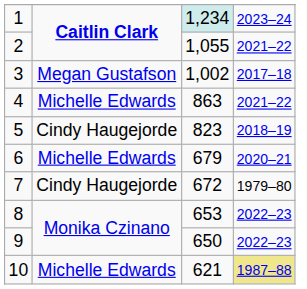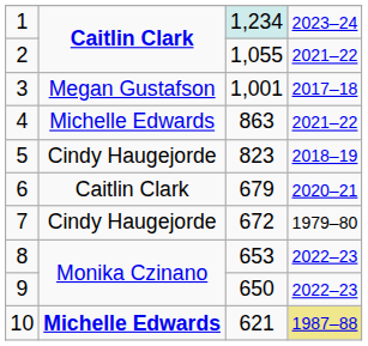 <table class="wikitable sortable" style="text-align: center">
 <tr>
 </tr>
 <tr>
 <td>1</td>
 <td rowspan=2><strong><a href='#'>Caitlin Clark</a></strong></td>
 <td bgcolor=#cfecec>1,234</td>
 <td style="font-size:80%;"><a href='#'>2023–24</a></td>
 </tr>
 <tr>
 <td>2</td>
 <td>1,055</td>
 <td style="font-size:80%;"><a href='#'>2021–22</a></td>
 </tr>
 <tr>
 <td>3</td>
 <td><a href='#'>Megan Gustafson</a></td>
-<td>1,002</td>
+<td>1,001</td>
 <td style="font-size:80%;"><a href='#'>2017–18</a></td>
 </tr>
 <tr>
 <td>4</td>
 <td><a href='#'>Michelle Edwards</a></td>
 <td>863</td>
 <td style="font-size:80%;"><a href='#'>2021–22</a></td>
 </tr>
 <tr>
 <td>5</td>
 <td>Cindy Haugejorde</td>
 <td>823</td>
 <td style="font-size:80%;"><a href='#'>2018–19</a></td>
 </tr>
 <tr>
 <td>6</td>
-<td><a href='#'>Michelle Edwards</a></td>
+<td>Caitlin Clark</td>
 <td>679</td>
 <td style="font-size:80%;"><a href='#'>2020–21</a></td>
 </tr>
 <tr>
 <td>7</td>
 <td>Cindy Haugejorde</td>
 <td>672</td>
 <td style="font-size:80%;">1979–80</td>
 </tr>
 <tr>
 <td>8</td>
 <td rowspan=2><a href='#'>Monika Czinano</a></td>
 <td>653</td>
 <td style="font-size:80%;"><a href='#'>2022–23</a></td>
 </tr>
 <tr>
 <td>9</td>
 <td>650</td>
 <td style="font-size:80%;"><a href='#'>2022–23</a></td>
 </tr>
 <tr>
 <td>10</td>
-<td><a href='#'>Michelle Edwards</a></td>
+<td><strong><a href='#'>Michelle Edwards</a></strong></td>
 <td>621</td>
 <td style="background: khaki; font-size:80%;"><a href='#'>1987–88</a></td>
 </tr>
 </table>
